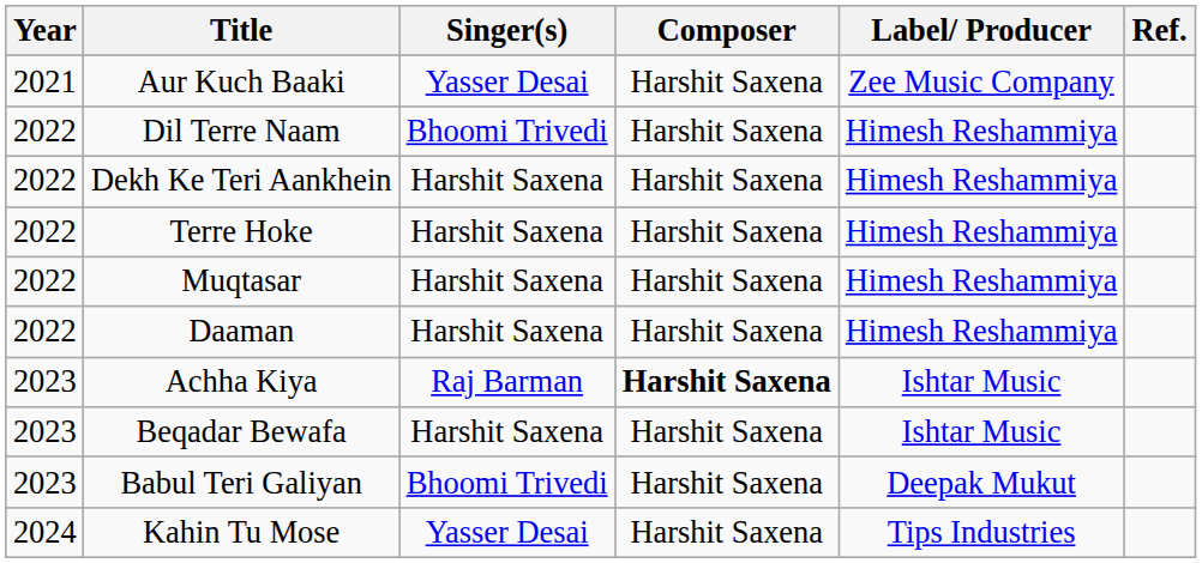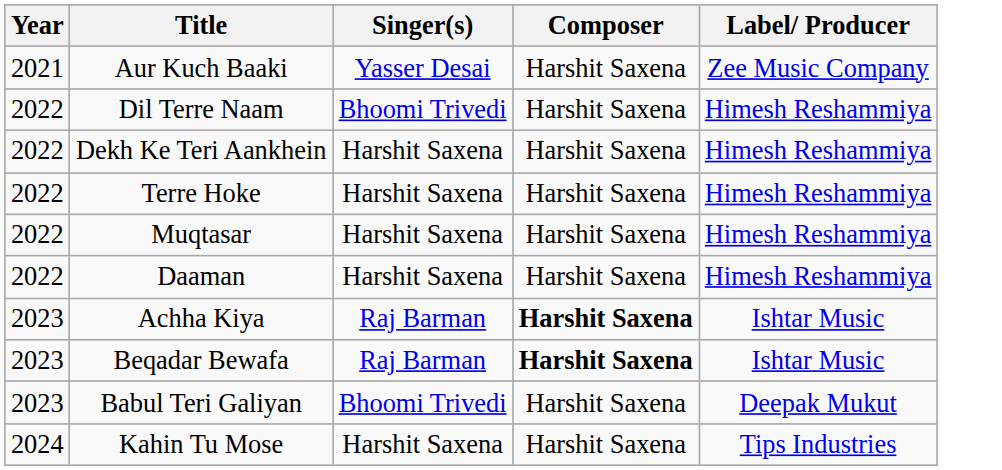 <table class="wikitable sortable" style="text-align:center;">
 <tr>
 <th>Year</th>
 <th>Title</th>
 <th>Singer(s)</th>
 <th>Composer</th>
 <th>Label/ Producer</th>
-<th>Ref.</th>
 </tr>
 <tr>
 <td>2021</td>
 <td>Aur Kuch Baaki</td>
 <td><a href='#'>Yasser Desai</a></td>
 <td>Harshit Saxena</td>
 <td><a href='#'>Zee Music Company</a></td>
-<td></td>
 </tr>
 <tr>
 <td>2022</td>
 <td>Dil Terre Naam</td>
 <td><a href='#'>Bhoomi Trivedi</a></td>
 <td>Harshit Saxena</td>
 <td><a href='#'>Himesh Reshammiya</a></td>
-<td></td>
 </tr>
 <tr>
 <td>2022</td>
 <td>Dekh Ke Teri Aankhein</td>
 <td>Harshit Saxena</td>
 <td>Harshit Saxena</td>
 <td><a href='#'>Himesh Reshammiya</a></td>
-<td></td>
 </tr>
 <tr>
 <td>2022</td>
 <td>Terre Hoke</td>
 <td>Harshit Saxena</td>
 <td>Harshit Saxena</td>
 <td><a href='#'>Himesh Reshammiya</a></td>
-<td></td>
 </tr>
 <tr>
 <td>2022</td>
 <td>Muqtasar</td>
 <td>Harshit Saxena</td>
 <td>Harshit Saxena</td>
 <td><a href='#'>Himesh Reshammiya</a></td>
-<td></td>
 </tr>
 <tr>
 <td>2022</td>
 <td>Daaman</td>
 <td>Harshit Saxena</td>
 <td>Harshit Saxena</td>
 <td><a href='#'>Himesh Reshammiya</a></td>
-<td></td>
 </tr>
 <tr>
 <td>2023</td>
 <td>Achha Kiya</td>
 <td><a href='#'>Raj Barman</a></td>
 <td><strong>Harshit Saxena</strong></td>
 <td><a href='#'>Ishtar Music</a></td>
-<td></td>
 </tr>
 <tr>
 <td>2023</td>
 <td>Beqadar Bewafa</td>
-<td>Harshit Saxena</td>
-<td>Harshit Saxena</td>
+<td><a href='#'>Raj Barman</a></td>
+<td><strong>Harshit Saxena</strong></td>
 <td><a href='#'>Ishtar Music</a></td>
-<td></td>
 </tr>
 <tr>
 <td>2023</td>
 <td>Babul Teri Galiyan</td>
 <td><a href='#'>Bhoomi Trivedi</a></td>
 <td>Harshit Saxena</td>
 <td><a href='#'>Deepak Mukut</a></td>
-<td></td>
 </tr>
 <tr>
 <td>2024</td>
 <td>Kahin Tu Mose</td>
-<td><a href='#'>Yasser Desai</a></td>
+<td>Harshit Saxena</td>
 <td>Harshit Saxena</td>
 <td><a href='#'>Tips Industries</a></td>
-<td></td>
 </tr>
 </table>
